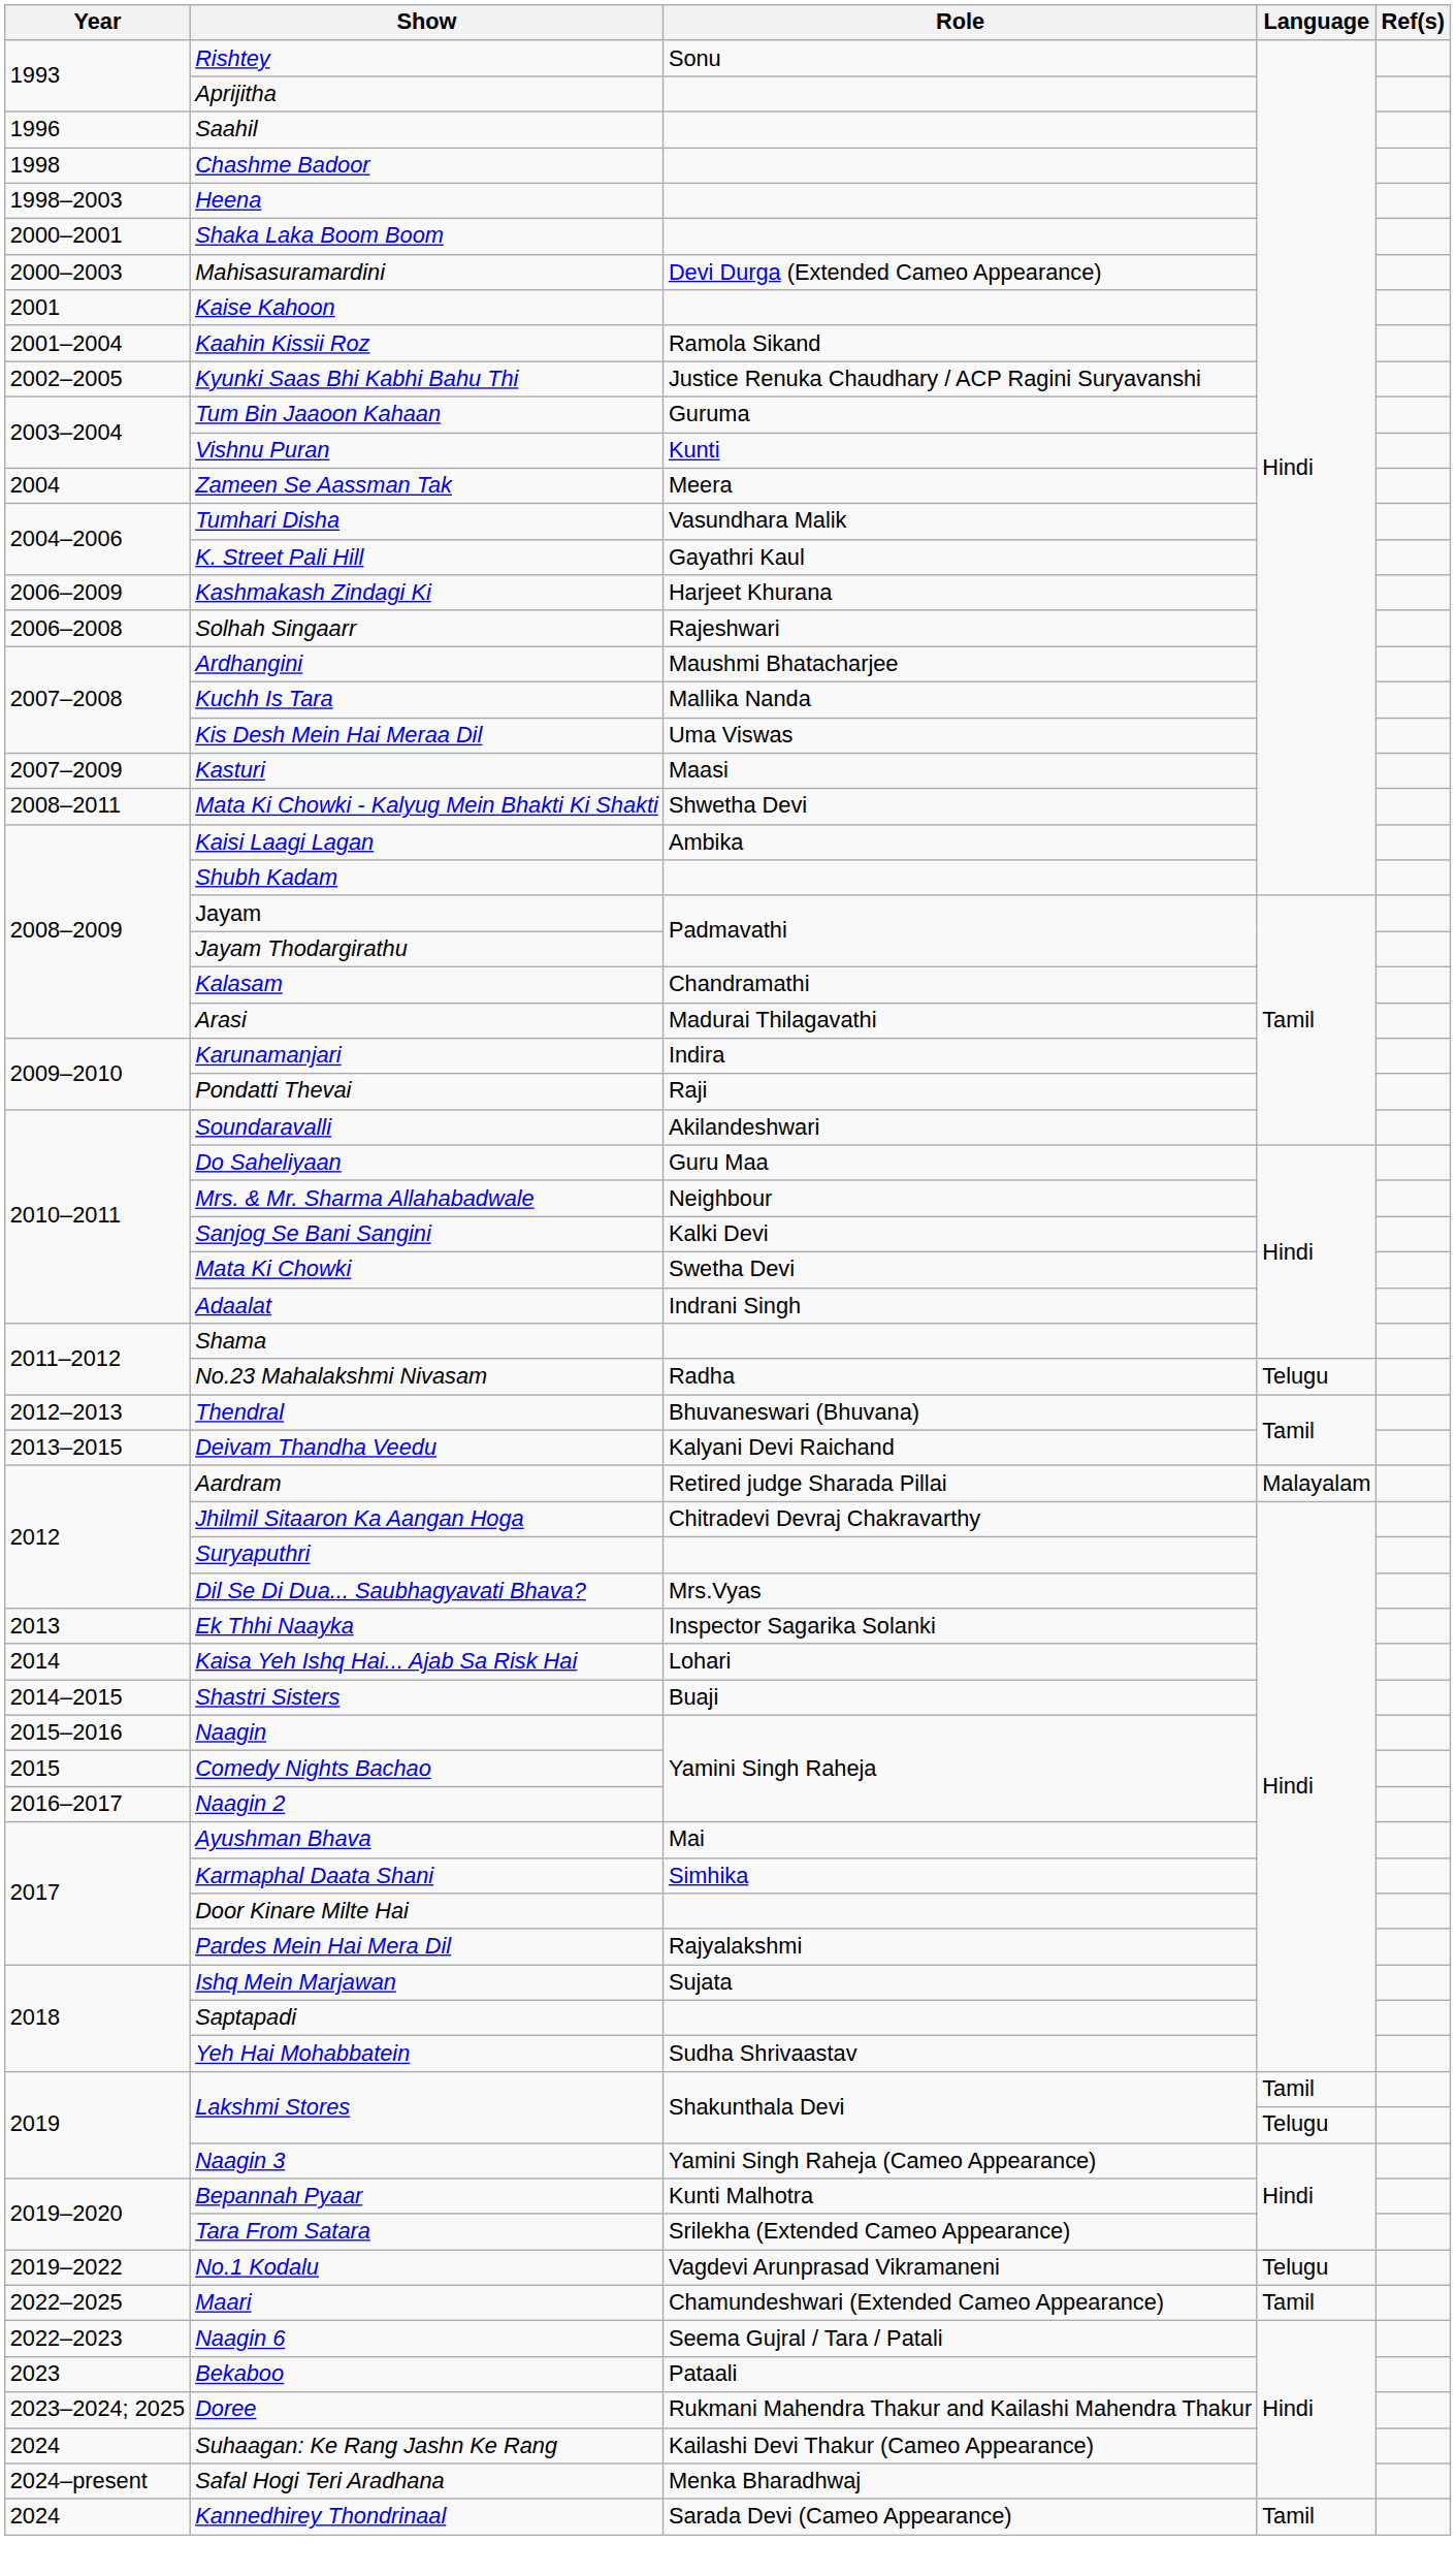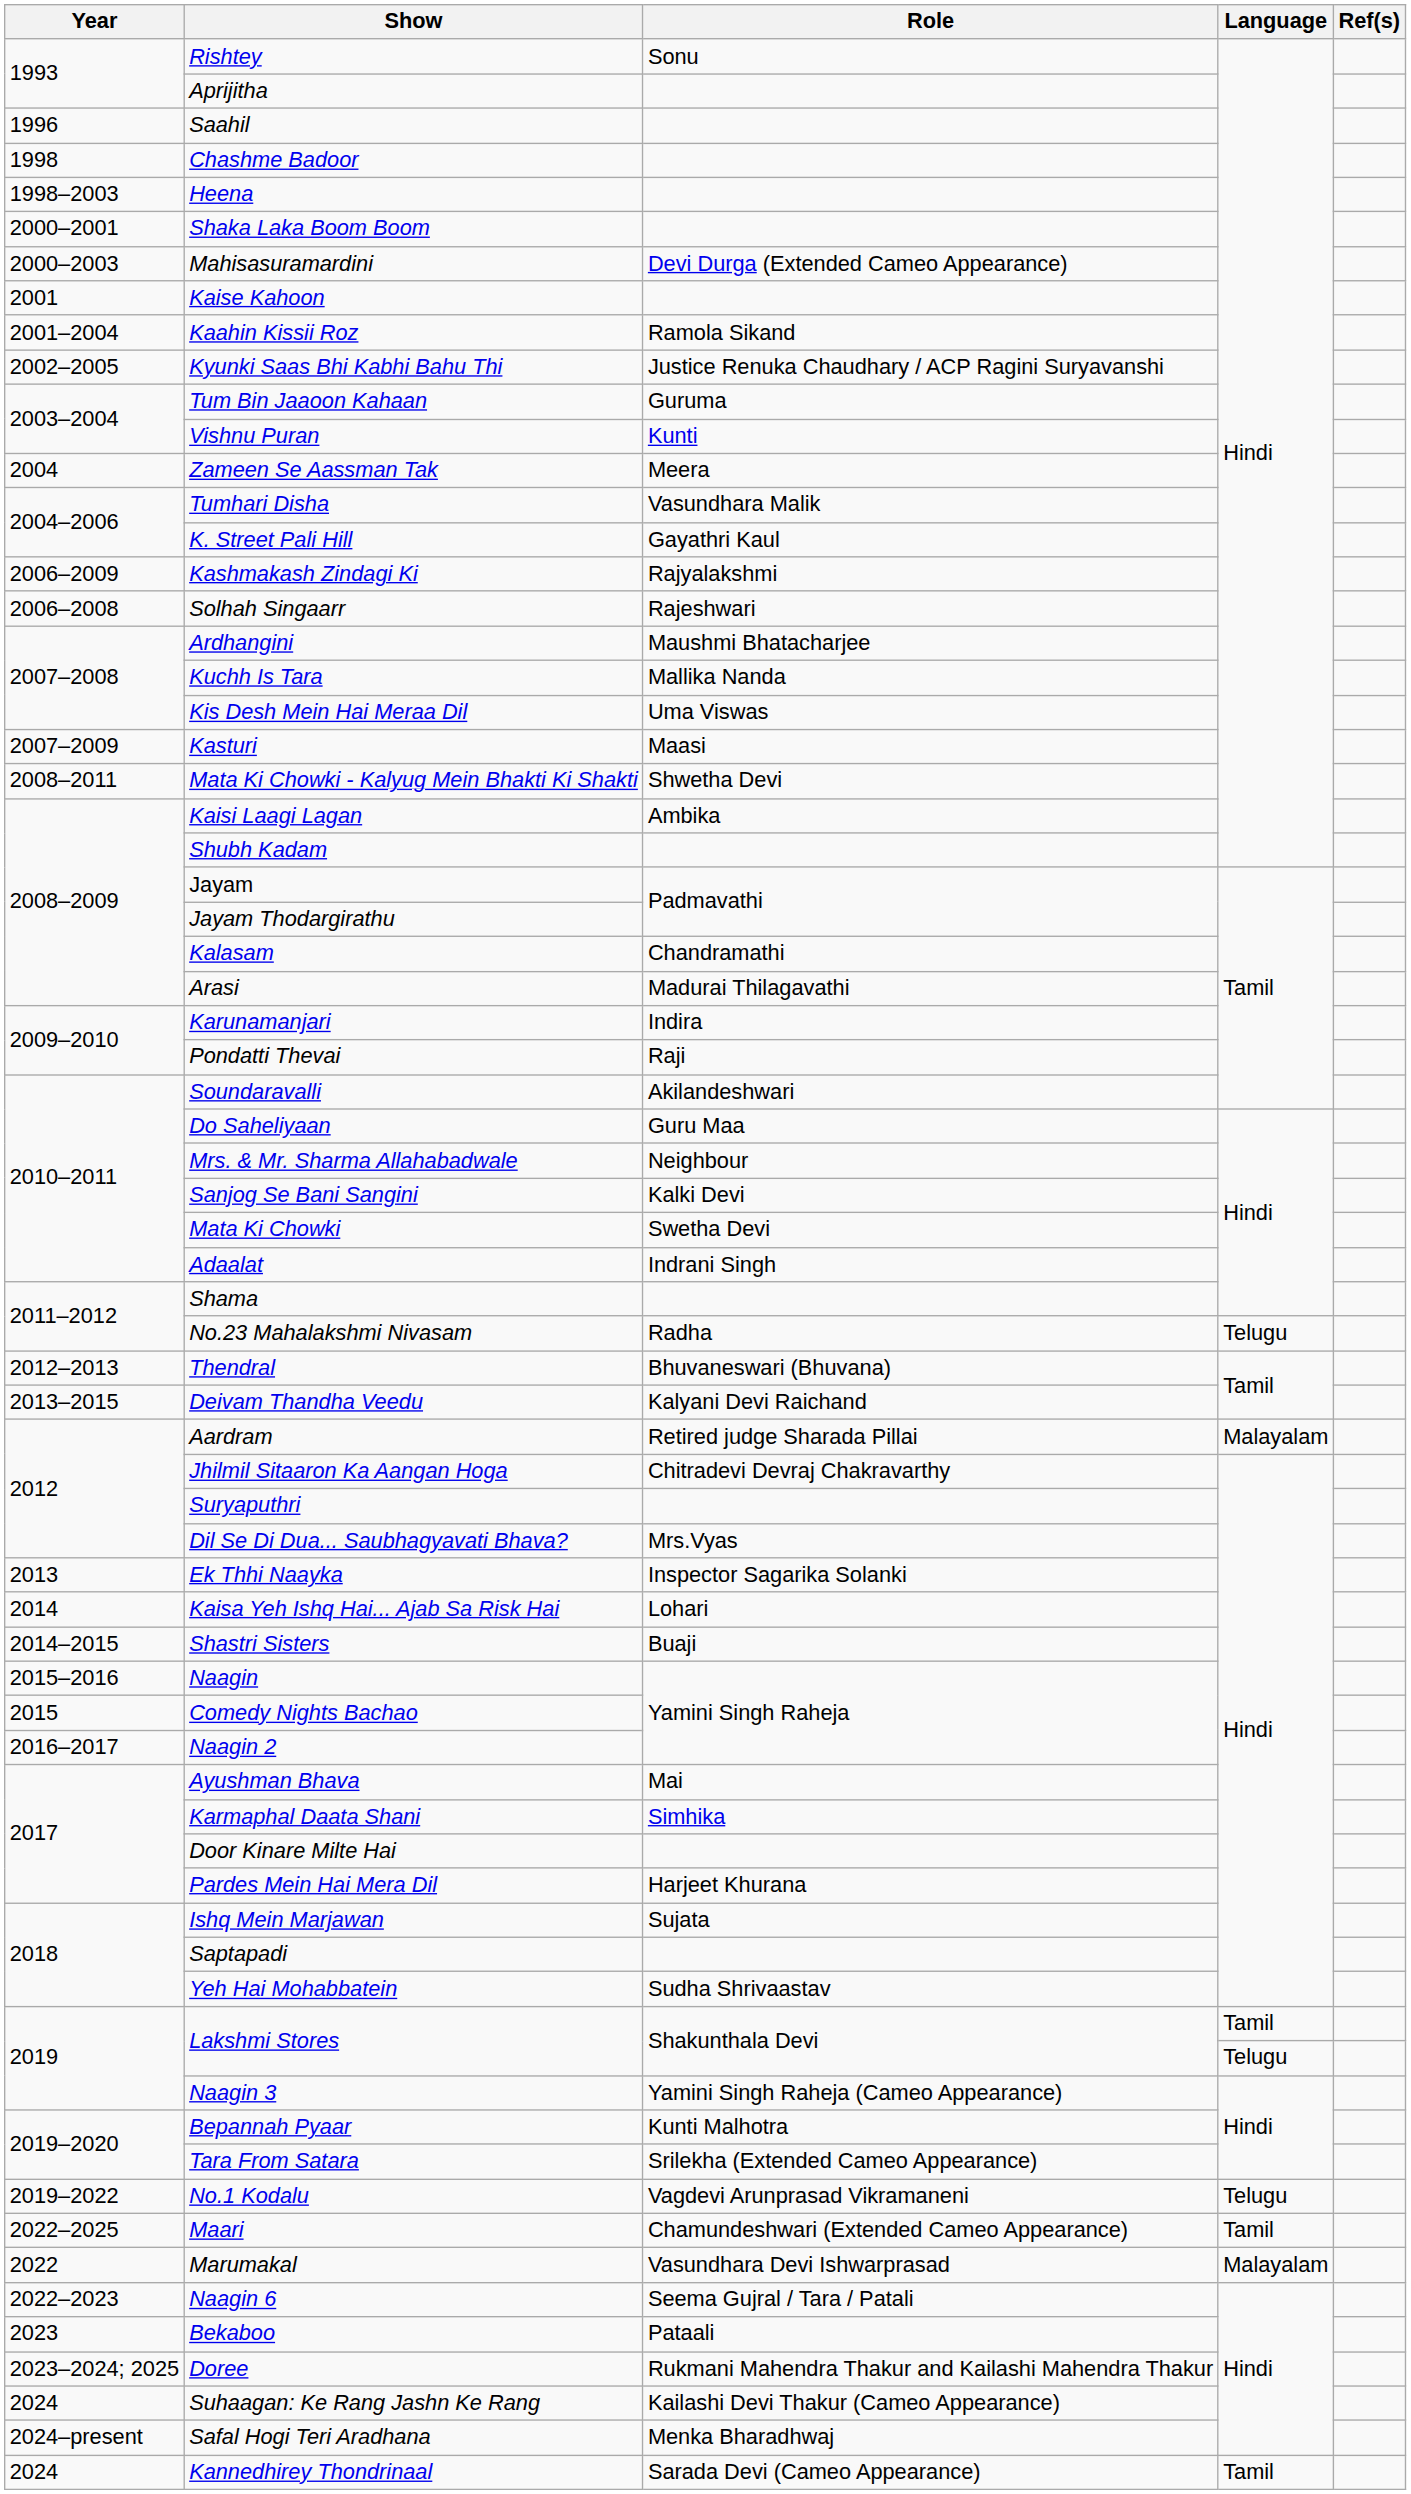 <table class="wikitable sortable">
 <tr>
 <th>Year</th>
 <th>Show</th>
 <th>Role</th>
 <th>Language</th>
 <th>Ref(s)</th>
 </tr>
 <tr>
 <td rowspan="2">1993</td>
 <td><em><a href='#'>Rishtey</a></em></td>
 <td>Sonu</td>
 <td rowspan="24">Hindi</td>
 <td></td>
 </tr>
 <tr>
 <td><em>Aprijitha</em></td>
 <td></td>
 <td></td>
 </tr>
 <tr>
 <td>1996</td>
 <td><em>Saahil</em></td>
 <td></td>
 <td></td>
 </tr>
 <tr>
 <td>1998</td>
 <td><em><a href='#'>Chashme Badoor</a></em></td>
 <td></td>
 <td></td>
 </tr>
 <tr>
 <td>1998–2003</td>
 <td><em><a href='#'>Heena</a></em></td>
 <td></td>
 <td></td>
 </tr>
 <tr>
 <td>2000–2001</td>
 <td><em><a href='#'>Shaka Laka Boom Boom</a></em></td>
 <td></td>
 <td></td>
 </tr>
 <tr>
 <td>2000–2003</td>
 <td><em>Mahisasuramardini</em></td>
 <td><a href='#'>Devi Durga</a> (Extended Cameo Appearance)</td>
 <td></td>
 </tr>
 <tr>
 <td>2001</td>
 <td><em><a href='#'>Kaise Kahoon</a></em></td>
 <td></td>
 <td></td>
 </tr>
 <tr>
 <td>2001–2004</td>
 <td><em><a href='#'>Kaahin Kissii Roz</a></em></td>
 <td>Ramola Sikand</td>
 <td></td>
 </tr>
 <tr>
 <td>2002–2005</td>
 <td><em><a href='#'>Kyunki Saas Bhi Kabhi Bahu Thi</a></em></td>
 <td>Justice Renuka Chaudhary / ACP Ragini Suryavanshi</td>
 <td></td>
 </tr>
 <tr>
 <td rowspan="2">2003–2004</td>
 <td><em><a href='#'>Tum Bin Jaaoon Kahaan</a></em></td>
 <td>Guruma</td>
 <td></td>
 </tr>
 <tr>
 <td><em><a href='#'>Vishnu Puran</a></em></td>
 <td><a href='#'>Kunti</a></td>
 <td></td>
 </tr>
 <tr>
 <td>2004</td>
 <td><em><a href='#'>Zameen Se Aassman Tak</a></em></td>
 <td>Meera</td>
 <td></td>
 </tr>
 <tr>
 <td rowspan="2">2004–2006</td>
 <td><em><a href='#'>Tumhari Disha</a></em></td>
 <td>Vasundhara Malik</td>
 <td></td>
 </tr>
 <tr>
 <td><em><a href='#'>K. Street Pali Hill</a></em></td>
 <td>Gayathri Kaul</td>
 <td></td>
 </tr>
 <tr>
 <td>2006–2009</td>
 <td><em><a href='#'>Kashmakash Zindagi Ki</a></em></td>
-<td>Harjeet Khurana</td>
+<td>Rajyalakshmi</td>
 <td></td>
 </tr>
 <tr>
 <td>2006–2008</td>
 <td><em>Solhah Singaarr</em></td>
 <td>Rajeshwari</td>
 <td></td>
 </tr>
 <tr>
 <td rowspan="3">2007–2008</td>
 <td><em><a href='#'>Ardhangini</a></em></td>
 <td>Maushmi Bhatacharjee</td>
 <td></td>
 </tr>
 <tr>
 <td><em><a href='#'>Kuchh Is Tara</a></em></td>
 <td>Mallika Nanda</td>
 <td></td>
 </tr>
 <tr>
 <td><em><a href='#'>Kis Desh Mein Hai Meraa Dil</a></em></td>
 <td>Uma Viswas</td>
 <td></td>
 </tr>
 <tr>
 <td>2007–2009</td>
 <td><em><a href='#'>Kasturi</a></em></td>
 <td>Maasi</td>
 <td></td>
 </tr>
 <tr>
 <td>2008–2011</td>
 <td><em><a href='#'>Mata Ki Chowki - Kalyug Mein Bhakti Ki Shakti</a></em></td>
 <td>Shwetha Devi</td>
 <td></td>
 </tr>
 <tr>
 <td rowspan="6">2008–2009</td>
 <td><em><a href='#'>Kaisi Laagi Lagan</a></em></td>
 <td>Ambika</td>
 <td></td>
 </tr>
 <tr>
 <td><em><a href='#'>Shubh Kadam</a></em></td>
 <td></td>
 <td></td>
 </tr>
 <tr>
 <td>Jayam</td>
 <td rowspan="2">Padmavathi</td>
 <td rowspan="7">Tamil</td>
 <td></td>
 </tr>
 <tr>
 <td><em>Jayam Thodargirathu</em></td>
 <td></td>
 </tr>
 <tr>
 <td><em><a href='#'>Kalasam</a></em></td>
 <td>Chandramathi</td>
 <td></td>
 </tr>
 <tr>
 <td><em>Arasi</em></td>
 <td>Madurai Thilagavathi</td>
 <td></td>
 </tr>
 <tr>
 <td rowspan="2">2009–2010</td>
 <td><em><a href='#'>Karunamanjari</a></em></td>
 <td>Indira</td>
 <td></td>
 </tr>
 <tr>
 <td><em>Pondatti Thevai</em></td>
 <td>Raji</td>
 <td></td>
 </tr>
 <tr>
 <td rowspan="6">2010–2011</td>
 <td><em><a href='#'>Soundaravalli</a></em></td>
 <td>Akilandeshwari</td>
 <td></td>
 </tr>
 <tr>
 <td><a href='#'><em>Do Saheliyaan</em></a></td>
 <td>Guru Maa</td>
 <td rowspan="6">Hindi</td>
 <td></td>
 </tr>
 <tr>
 <td><em><a href='#'>Mrs. & Mr. Sharma Allahabadwale</a></em></td>
 <td>Neighbour</td>
 <td></td>
 </tr>
 <tr>
 <td><em><a href='#'>Sanjog Se Bani Sangini</a></em></td>
 <td>Kalki Devi</td>
 <td></td>
 </tr>
 <tr>
 <td><em><a href='#'>Mata Ki Chowki</a></em></td>
 <td>Swetha Devi</td>
 <td></td>
 </tr>
 <tr>
 <td><em><a href='#'>Adaalat</a></em></td>
 <td>Indrani Singh</td>
 <td></td>
 </tr>
 <tr>
 <td rowspan="2">2011–2012</td>
 <td><em>Shama</em></td>
 <td></td>
 <td></td>
 </tr>
 <tr>
 <td><em>No.23 Mahalakshmi Nivasam</em></td>
 <td>Radha</td>
 <td>Telugu</td>
 <td></td>
 </tr>
 <tr>
 <td>2012–2013</td>
 <td><em><a href='#'>Thendral</a></em></td>
 <td>Bhuvaneswari (Bhuvana)</td>
 <td rowspan="2">Tamil</td>
 <td></td>
 </tr>
 <tr>
 <td>2013–2015</td>
 <td><em><a href='#'>Deivam Thandha Veedu</a></em></td>
 <td>Kalyani Devi Raichand</td>
 <td></td>
 </tr>
 <tr>
 <td rowspan="4">2012</td>
 <td><em>Aardram</em></td>
 <td>Retired judge Sharada Pillai</td>
 <td>Malayalam</td>
 <td></td>
 </tr>
 <tr>
 <td><em><a href='#'>Jhilmil Sitaaron Ka Aangan Hoga</a></em></td>
 <td>Chitradevi Devraj Chakravarthy</td>
 <td rowspan="16">Hindi</td>
 <td></td>
 </tr>
 <tr>
 <td><em><a href='#'>Suryaputhri</a></em></td>
 <td></td>
 <td></td>
 </tr>
 <tr>
 <td><em><a href='#'>Dil Se Di Dua... Saubhagyavati Bhava?</a></em></td>
 <td>Mrs.Vyas</td>
 <td></td>
 </tr>
 <tr>
 <td>2013</td>
 <td><em><a href='#'>Ek Thhi Naayka</a></em></td>
 <td>Inspector Sagarika Solanki</td>
 <td></td>
 </tr>
 <tr>
 <td>2014</td>
 <td><em><a href='#'>Kaisa Yeh Ishq Hai... Ajab Sa Risk Hai</a></em></td>
 <td>Lohari</td>
 <td></td>
 </tr>
 <tr>
 <td>2014–2015</td>
 <td><em><a href='#'>Shastri Sisters</a></em></td>
 <td>Buaji</td>
 <td></td>
 </tr>
 <tr>
 <td>2015–2016</td>
 <td><em><a href='#'>Naagin</a></em></td>
 <td rowspan="3">Yamini Singh Raheja</td>
 <td></td>
 </tr>
 <tr>
 <td>2015</td>
 <td><em><a href='#'>Comedy Nights Bachao</a></em></td>
 <td></td>
 </tr>
 <tr>
 <td>2016–2017</td>
 <td><em><a href='#'>Naagin 2</a></em></td>
 <td></td>
 </tr>
 <tr>
 <td rowspan="4">2017</td>
 <td><em><a href='#'>Ayushman Bhava</a></em></td>
 <td>Mai</td>
 <td></td>
 </tr>
 <tr>
 <td><em><a href='#'>Karmaphal Daata Shani</a></em></td>
 <td><a href='#'>Simhika</a></td>
 <td></td>
 </tr>
 <tr>
 <td><em>Door Kinare Milte Hai</em></td>
 <td></td>
 <td></td>
 </tr>
 <tr>
 <td><em><a href='#'>Pardes Mein Hai Mera Dil</a></em></td>
-<td>Rajyalakshmi</td>
+<td>Harjeet Khurana</td>
 <td></td>
 </tr>
 <tr>
 <td rowspan="3">2018</td>
 <td><em><a href='#'>Ishq Mein Marjawan</a></em></td>
 <td>Sujata</td>
 <td></td>
 </tr>
 <tr>
 <td><em>Saptapadi</em></td>
 <td></td>
 <td></td>
 </tr>
 <tr>
 <td><em><a href='#'>Yeh Hai Mohabbatein</a></em></td>
 <td>Sudha Shrivaastav</td>
 <td></td>
 </tr>
 <tr>
 <td rowspan="3">2019</td>
 <td rowspan="2"><em><a href='#'>Lakshmi Stores</a></em></td>
 <td rowspan="2">Shakunthala Devi</td>
 <td>Tamil</td>
 <td></td>
 </tr>
 <tr>
 <td>Telugu</td>
 <td></td>
 </tr>
 <tr>
 <td><em><a href='#'>Naagin 3</a></em></td>
 <td>Yamini Singh Raheja (Cameo Appearance)</td>
 <td rowspan="3">Hindi</td>
 <td></td>
 </tr>
 <tr>
 <td rowspan="2">2019–2020</td>
 <td><em><a href='#'>Bepannah Pyaar</a></em></td>
 <td>Kunti Malhotra</td>
 <td></td>
 </tr>
 <tr>
 <td><em><a href='#'>Tara From Satara</a></em></td>
 <td>Srilekha (Extended Cameo Appearance)</td>
 <td></td>
 </tr>
 <tr>
 <td>2019–2022</td>
 <td><em><a href='#'>No.1 Kodalu</a></em></td>
 <td>Vagdevi Arunprasad Vikramaneni</td>
 <td>Telugu</td>
 <td></td>
 </tr>
 <tr>
 <td>2022–2025</td>
 <td><em><a href='#'>Maari</a></em></td>
 <td>Chamundeshwari (Extended Cameo Appearance)</td>
 <td>Tamil</td>
 <td></td>
 </tr>
 <tr>
+<td>2022</td>
+<td><em>Marumakal</em></td>
+<td>Vasundhara Devi Ishwarprasad</td>
+<td>Malayalam</td>
+<td></td>
+</tr>
+<tr>
 <td>2022–2023</td>
 <td><em><a href='#'>Naagin 6</a></em></td>
 <td>Seema Gujral / Tara / Patali</td>
 <td rowspan="5">Hindi</td>
 <td></td>
 </tr>
 <tr>
 <td>2023</td>
 <td><em><a href='#'>Bekaboo</a></em></td>
 <td>Pataali</td>
 <td></td>
 </tr>
 <tr>
 <td>2023–2024; 2025</td>
 <td><em><a href='#'>Doree</a></em></td>
 <td>Rukmani Mahendra Thakur and Kailashi Mahendra Thakur</td>
 <td></td>
 </tr>
 <tr>
 <td>2024</td>
 <td><em>Suhaagan: Ke Rang Jashn Ke Rang</em></td>
 <td>Kailashi Devi Thakur (Cameo Appearance)</td>
 <td></td>
 </tr>
 <tr>
 <td>2024–present</td>
 <td><em>Safal Hogi Teri Aradhana</em></td>
 <td>Menka Bharadhwaj</td>
 <td></td>
 </tr>
 <tr>
 <td>2024</td>
 <td><em><a href='#'>Kannedhirey Thondrinaal</a></em></td>
 <td>Sarada Devi (Cameo Appearance)</td>
 <td>Tamil</td>
 <td></td>
 </tr>
 </table>
